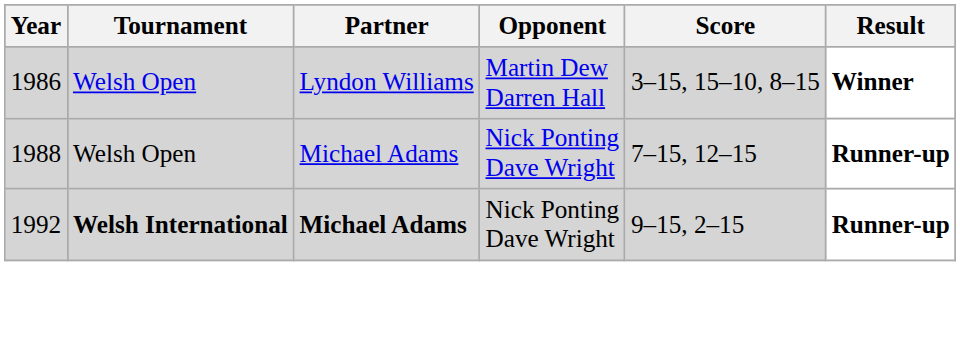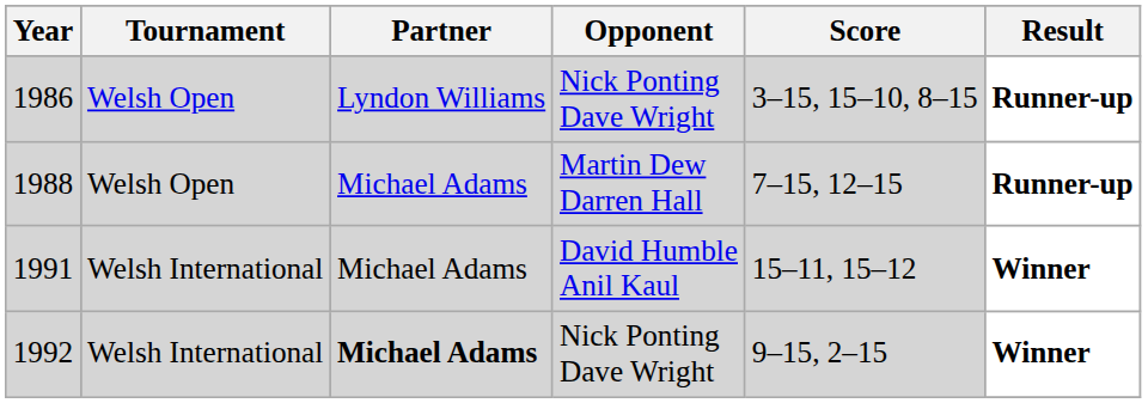 <table class="sortable wikitable" style="font-size: 90%;">
 <tr>
 <th>Year</th>
 <th>Tournament</th>
 <th>Partner</th>
 <th>Opponent</th>
 <th>Score</th>
 <th>Result</th>
 </tr>
 <tr style="background:#D5D5D5">
 <td align="center">1986</td>
 <td align="left"><a href='#'>Welsh Open</a></td>
 <td align="left"> <a href='#'>Lyndon Williams</a></td>
-<td align="left"> <a href='#'>Martin Dew</a><br> <a href='#'>Darren Hall</a></td>
+<td align="left"> <a href='#'>Nick Ponting</a><br> <a href='#'>Dave Wright</a></td>
 <td align="left">3–15, 15–10, 8–15</td>
-<td style="text-align:left; background:white"> <strong>Winner</strong></td>
+<td style="text-align:left; background:white"> <strong>Runner-up</strong></td>
 </tr>
 <tr style="background:#D5D5D5">
 <td align="center">1988</td>
 <td align="left">Welsh Open</td>
 <td align="left"> <a href='#'>Michael Adams</a></td>
-<td align="left"> <a href='#'>Nick Ponting</a><br> <a href='#'>Dave Wright</a></td>
+<td align="left"> <a href='#'>Martin Dew</a><br> <a href='#'>Darren Hall</a></td>
 <td align="left">7–15, 12–15</td>
 <td style="text-align:left; background:white"> <strong>Runner-up</strong></td>
 </tr>
 <tr style="background:#D5D5D5">
+<td align="center">1991</td>
+<td align="left">Welsh International</td>
+<td align="left"> Michael Adams</td>
+<td align="left"> <a href='#'>David Humble</a><br> <a href='#'>Anil Kaul</a></td>
+<td align="left">15–11, 15–12</td>
+<td style="text-align:left; background:white"> <strong>Winner</strong></td>
+</tr>
+<tr style="background:#D5D5D5">
 <td align="center">1992</td>
-<td align="left"><strong>Welsh International</strong></td>
+<td align="left">Welsh International</td>
 <td align="left"><strong> Michael Adams</strong></td>
 <td align="left"> Nick Ponting<br> Dave Wright</td>
 <td align="left">9–15, 2–15</td>
-<td style="text-align:left; background:white"> <strong>Runner-up</strong></td>
+<td style="text-align:left; background:white"> <strong>Winner</strong></td>
 </tr>
 </table>
